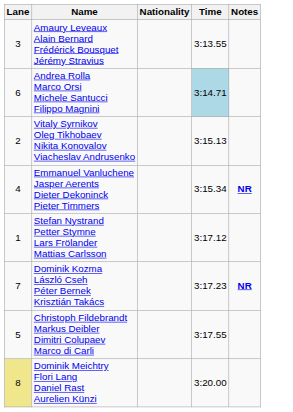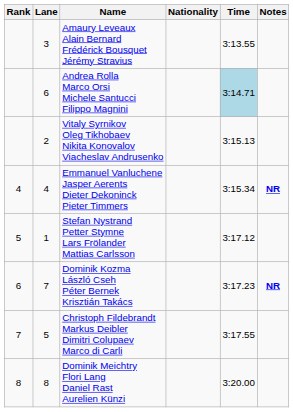 <table class="wikitable sortable" style="text-align:center">
 <tr>
+<th>Rank</th>
 <th>Lane</th>
 <th>Name</th>
 <th>Nationality</th>
 <th>Time</th>
 <th>Notes</th>
 </tr>
 <tr>
+<td></td>
 <td>3</td>
 <td align=left><a href='#'>Amaury Leveaux</a><br><a href='#'>Alain Bernard</a><br><a href='#'>Frédérick Bousquet</a> <br><a href='#'>Jérémy Stravius</a></td>
 <td align=left></td>
 <td>3:13.55</td>
 <td></td>
 </tr>
 <tr>
+<td></td>
 <td>6</td>
 <td align=left><a href='#'>Andrea Rolla</a> <br><a href='#'>Marco Orsi</a><br><a href='#'>Michele Santucci</a><br><a href='#'>Filippo Magnini</a></td>
 <td align=left></td>
 <td style="background: lightblue;">3:14.71</td>
 <td></td>
 </tr>
 <tr>
+<td></td>
 <td>2</td>
 <td align=left><a href='#'>Vitaly Syrnikov</a><br><a href='#'>Oleg Tikhobaev</a><br><a href='#'>Nikita Konovalov</a><br><a href='#'>Viacheslav Andrusenko</a></td>
 <td align=left></td>
 <td>3:15.13</td>
 <td></td>
 </tr>
 <tr>
 <td>4</td>
+<td>4</td>
 <td align=left><a href='#'>Emmanuel Vanluchene</a><br><a href='#'>Jasper Aerents</a> <br><a href='#'>Dieter Dekoninck</a><br><a href='#'>Pieter Timmers</a></td>
 <td align=left></td>
 <td>3:15.34</td>
 <td><strong><a href='#'>NR</a></strong></td>
 </tr>
 <tr>
+<td>5</td>
 <td>1</td>
 <td align=left><a href='#'>Stefan Nystrand</a><br><a href='#'>Petter Stymne</a><br><a href='#'>Lars Frölander</a> <br><a href='#'>Mattias Carlsson</a></td>
 <td align=left></td>
 <td>3:17.12</td>
 <td></td>
 </tr>
 <tr>
+<td>6</td>
 <td>7</td>
 <td align=left><a href='#'>Dominik Kozma</a><br><a href='#'>László Cseh</a><br><a href='#'>Péter Bernek</a> <br><a href='#'>Krisztián Takács</a></td>
 <td align=left></td>
 <td>3:17.23</td>
 <td><strong><a href='#'>NR</a></strong></td>
 </tr>
 <tr>
+<td>7</td>
 <td>5</td>
 <td align=left><a href='#'>Christoph Fildebrandt</a><br><a href='#'>Markus Deibler</a><br><a href='#'>Dimitri Colupaev</a> <br><a href='#'>Marco di Carli</a></td>
 <td align=left></td>
 <td>3:17.55</td>
 <td></td>
 </tr>
 <tr>
-<td style="background: khaki;">8</td>
+<td>8</td>
+<td>8</td>
 <td align=left><a href='#'>Dominik Meichtry</a><br><a href='#'>Flori Lang</a><br><a href='#'>Daniel Rast</a> <br><a href='#'>Aurelien Künzi</a></td>
 <td align=left></td>
 <td>3:20.00</td>
 <td></td>
 </tr>
 </table>
